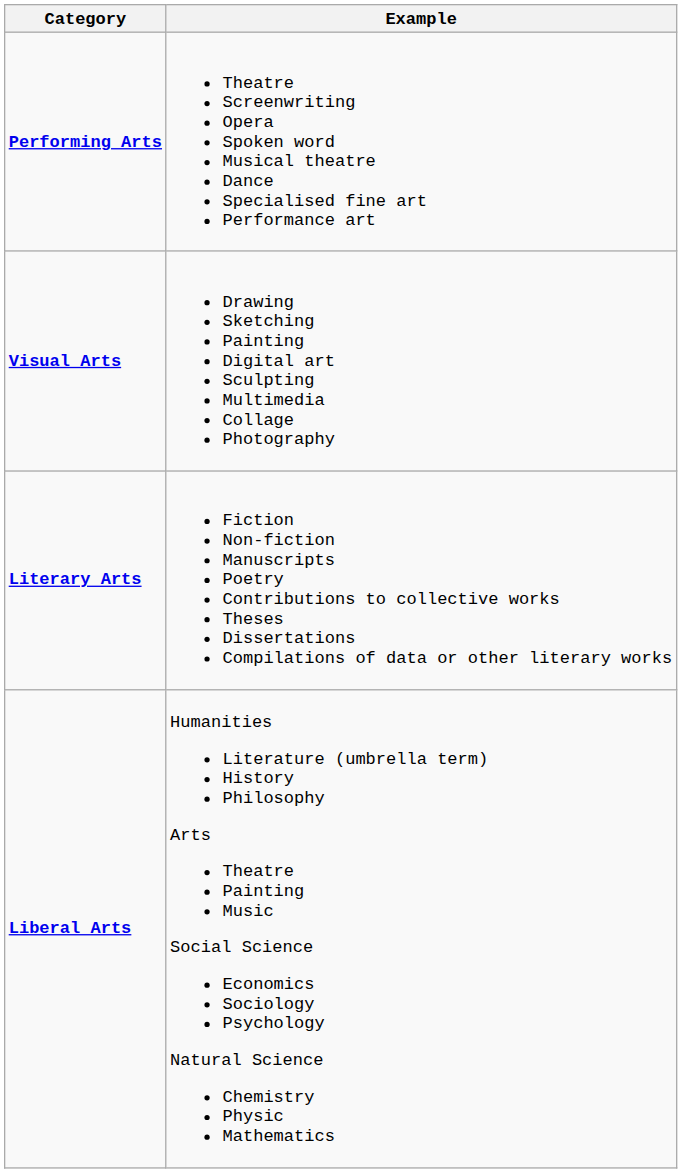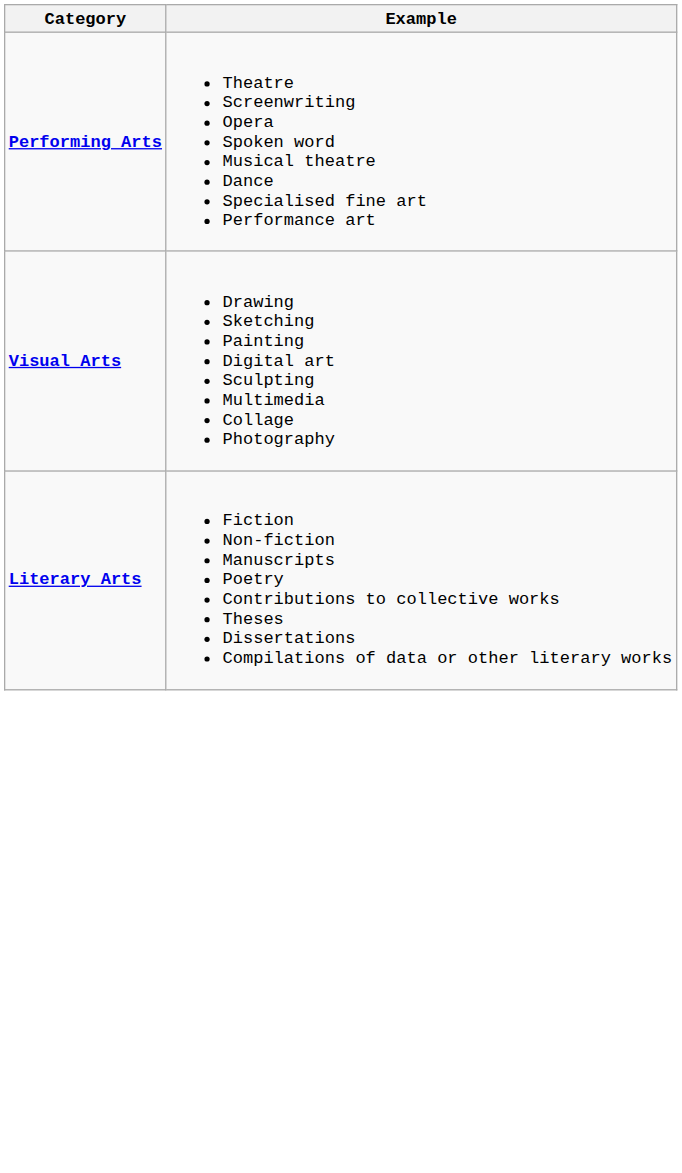 <table class="wikitable">
 <tr>
 <th>Category</th>
 <th>Example</th>
 </tr>
 <tr>
 <td><strong><a href='#'>Performing Arts</a></strong></td>
 <td><br><ul><li>Theatre</li><li>Screenwriting</li><li>Opera</li><li>Spoken word</li><li>Musical theatre</li><li>Dance</li><li>Specialised fine art</li><li>Performance art</li></ul></td>
 </tr>
 <tr>
 <td><strong><a href='#'>Visual Arts</a></strong></td>
 <td><br><ul><li>Drawing</li><li>Sketching</li><li>Painting</li><li>Digital art</li><li>Sculpting</li><li>Multimedia</li><li>Collage</li><li>Photography</li></ul></td>
 </tr>
 <tr>
 <td><strong><a href='#'>Literary Arts</a></strong></td>
 <td><br><ul><li>Fiction</li><li>Non-fiction</li><li>Manuscripts</li><li>Poetry</li><li>Contributions to collective works</li><li>Theses</li><li>Dissertations</li><li>Compilations of data or other literary works</li></ul></td>
 </tr>
-<tr>
-<td><strong><a href='#'>Liberal Arts</a></strong></td>
-<td><br>Humanities<ul><li>Literature (umbrella term)</li><li>History</li><li>Philosophy</li></ul>Arts<ul><li>Theatre</li><li>Painting</li><li>Music</li></ul>Social Science<ul><li>Economics</li><li>Sociology</li><li>Psychology</li></ul>Natural Science<ul><li>Chemistry</li><li>Physic</li><li>Mathematics</li></ul></td>
-</tr>
 </table>
